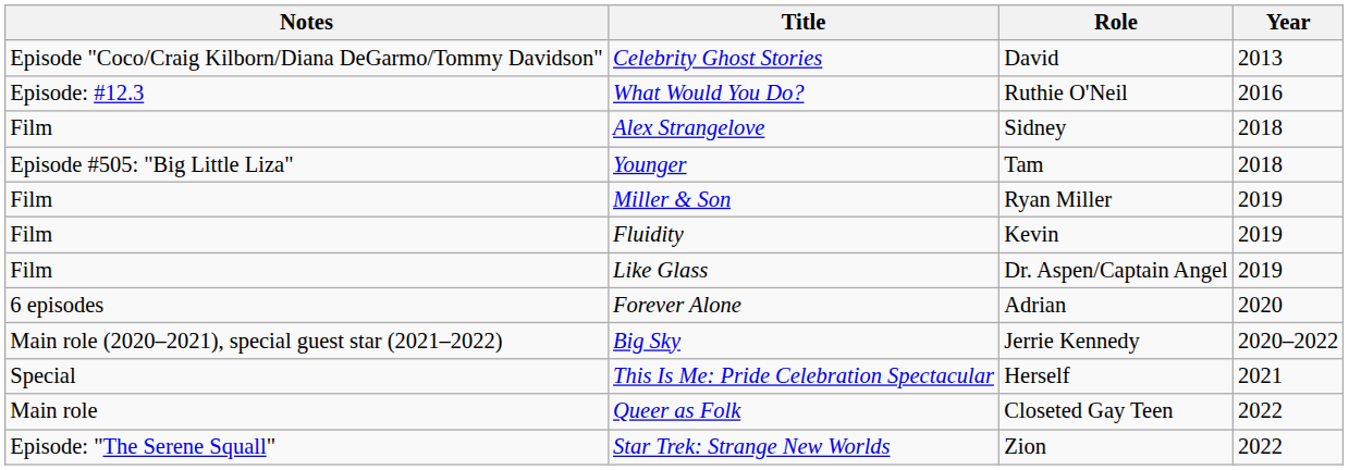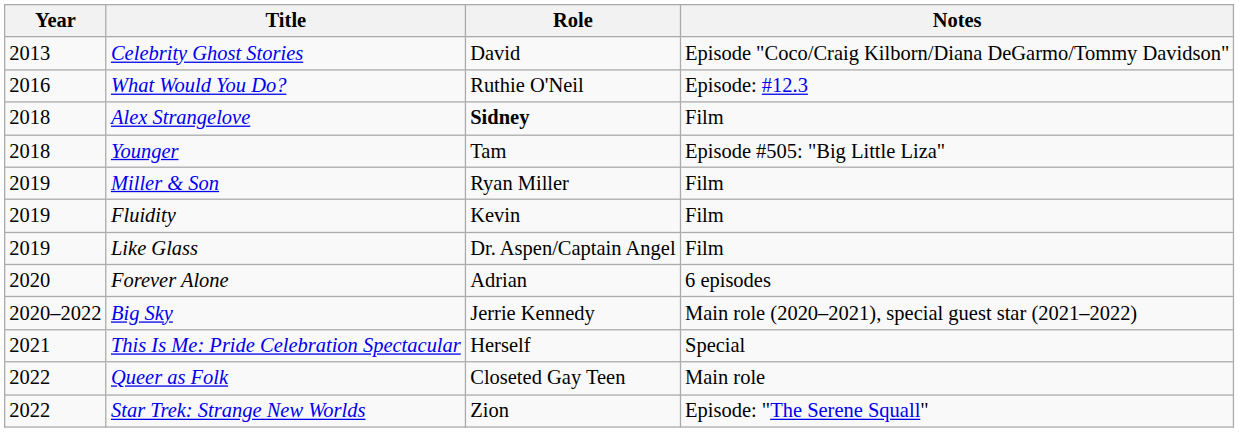 <table class="wikitable">
 <tr>
-<th>Notes</th>
+<th>Year</th>
 <th>Title</th>
 <th>Role</th>
-<th>Year</th>
+<th>Notes</th>
 </tr>
 <tr>
-<td>Episode "Coco/Craig Kilborn/Diana DeGarmo/Tommy Davidson"</td>
+<td>2013</td>
 <td><em><a href='#'>Celebrity Ghost Stories</a></em></td>
 <td>David</td>
-<td>2013</td>
+<td>Episode "Coco/Craig Kilborn/Diana DeGarmo/Tommy Davidson"</td>
 </tr>
 <tr>
-<td>Episode: <a href='#'>#12.3</a></td>
+<td>2016</td>
 <td><em><a href='#'>What Would You Do?</a></em></td>
 <td>Ruthie O'Neil</td>
-<td>2016</td>
+<td>Episode: <a href='#'>#12.3</a></td>
 </tr>
 <tr>
+<td>2018</td>
+<td><em><a href='#'>Alex Strangelove</a></em></td>
+<td><strong>Sidney</strong></td>
 <td>Film</td>
-<td><em><a href='#'>Alex Strangelove</a></em></td>
-<td>Sidney</td>
-<td>2018</td>
 </tr>
 <tr>
-<td>Episode #505: "Big Little Liza"</td>
+<td>2018</td>
 <td><em><a href='#'>Younger</a></em></td>
 <td>Tam</td>
-<td>2018</td>
+<td>Episode #505: "Big Little Liza"</td>
 </tr>
 <tr>
-<td>Film</td>
+<td>2019</td>
 <td><em><a href='#'>Miller & Son</a></em></td>
 <td>Ryan Miller</td>
-<td>2019</td>
+<td>Film</td>
 </tr>
 <tr>
-<td>Film</td>
+<td>2019</td>
 <td><em>Fluidity</em></td>
 <td>Kevin</td>
-<td>2019</td>
+<td>Film</td>
 </tr>
 <tr>
-<td>Film</td>
+<td>2019</td>
 <td><em>Like Glass</em></td>
 <td>Dr. Aspen/Captain Angel</td>
-<td>2019</td>
+<td>Film</td>
 </tr>
 <tr>
-<td>6 episodes</td>
+<td>2020</td>
 <td><em>Forever Alone</em></td>
 <td>Adrian</td>
-<td>2020</td>
+<td>6 episodes</td>
 </tr>
 <tr>
-<td>Main role (2020–2021), special guest star (2021–2022)</td>
+<td>2020–2022</td>
 <td><em><a href='#'>Big Sky</a></em></td>
 <td>Jerrie Kennedy</td>
-<td>2020–2022</td>
+<td>Main role (2020–2021), special guest star (2021–2022)</td>
 </tr>
 <tr>
-<td>Special</td>
+<td>2021</td>
 <td><em><a href='#'>This Is Me: Pride Celebration Spectacular</a></em></td>
 <td>Herself</td>
-<td>2021</td>
+<td>Special</td>
 </tr>
 <tr>
-<td>Main role</td>
+<td>2022</td>
 <td><em><a href='#'>Queer as Folk</a></em></td>
 <td>Closeted Gay Teen</td>
-<td>2022</td>
+<td>Main role</td>
 </tr>
 <tr>
-<td>Episode: "<a href='#'>The Serene Squall</a>"</td>
+<td>2022</td>
 <td><em><a href='#'>Star Trek: Strange New Worlds</a></em></td>
 <td>Zion</td>
-<td>2022</td>
+<td>Episode: "<a href='#'>The Serene Squall</a>"</td>
 </tr>
 </table>
